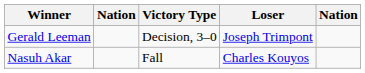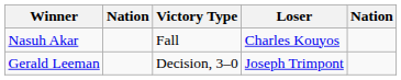 <table class="wikitable sortable" style="text-align:left;">
 <tr>
 <th>Winner</th>
 <th>Nation</th>
 <th>Victory Type</th>
 <th>Loser</th>
 <th>Nation</th>
 </tr>
 <tr>
+<td><a href='#'>Nasuh Akar</a></td>
+<td></td>
+<td>Fall</td>
+<td><a href='#'>Charles Kouyos</a></td>
+<td></td>
+</tr>
+<tr>
 <td><a href='#'>Gerald Leeman</a></td>
 <td></td>
 <td>Decision, 3–0</td>
 <td><a href='#'>Joseph Trimpont</a></td>
 <td></td>
 </tr>
-<tr>
-<td><a href='#'>Nasuh Akar</a></td>
-<td></td>
-<td>Fall</td>
-<td><a href='#'>Charles Kouyos</a></td>
-<td></td>
-</tr>
 </table>
